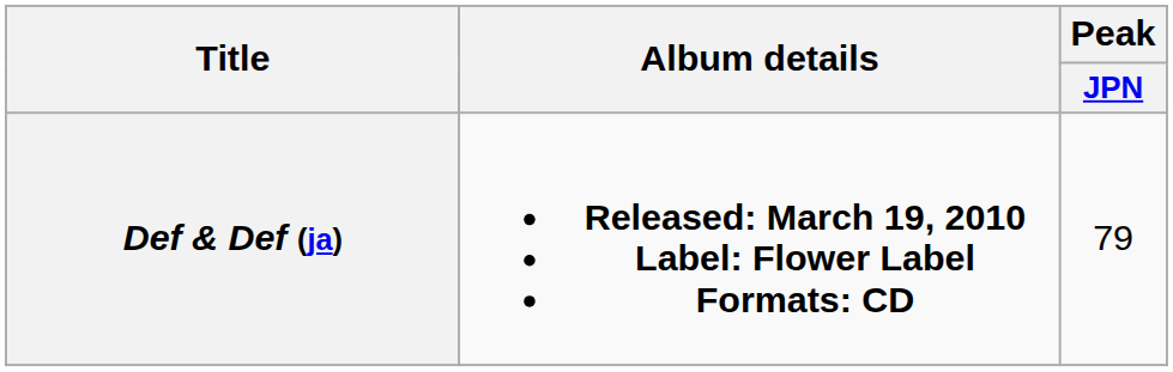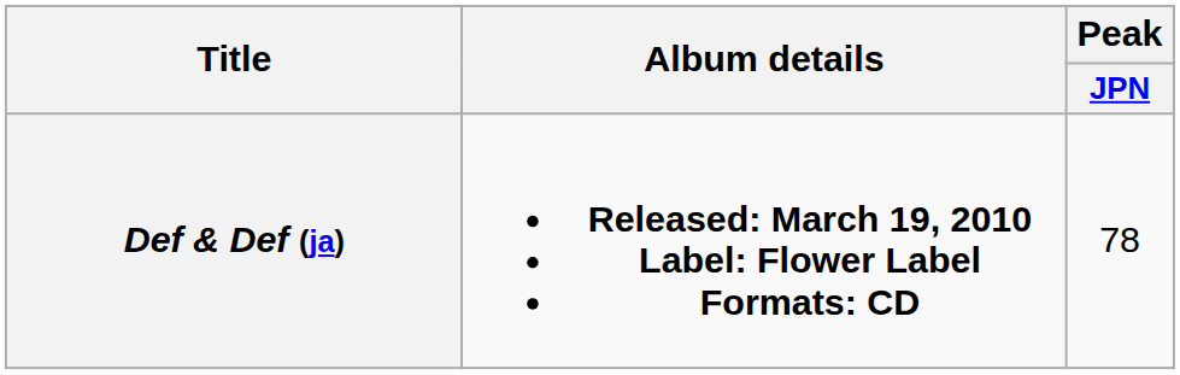 <table class="wikitable plainrowheaders" style="text-align:center;">
 <tr>
 <th scope="col" rowspan="2" style="width:12em;">Title</th>
 <th scope="col" rowspan="2" style="width:16em;">Album details</th>
 <th scope="col">Peak</th>
 </tr>
 <tr>
 <th scope="col" style="width:3em;font-size:85%;"><a href='#'>JPN</a><br></th>
 </tr>
 <tr>
 <th scope="row"><em>Def & Def</em> <small>(<a href='#'>ja</a>)</small></th>
 <td><strong><br><ul><li>Released: March 19, 2010</li><li>Label: Flower Label</li><li>Formats: CD</li></ul></strong></td>
-<td>79</td>
+<td>78</td>
 </tr>
 </table>
